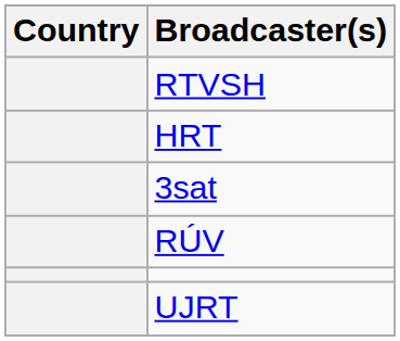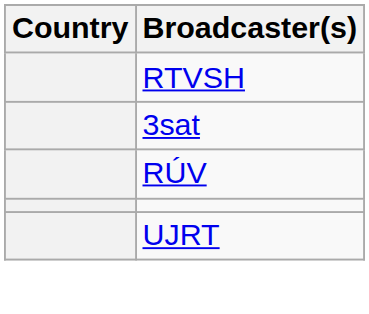 <table class="wikitable plainrowheaders">
 <tr>
 </tr>
 <tr>
 <th scope="col">Country</th>
 <th scope="col">Broadcaster(s)</th>
 </tr>
 <tr>
 <th scope="row"></th>
 <td><a href='#'>RTVSH</a></td>
-</tr>
-<tr>
-<th scope="row"></th>
-<td><a href='#'>HRT</a></td>
 </tr>
 <tr>
 <th scope="row"></th>
 <td><a href='#'>3sat</a></td>
 </tr>
 <tr>
 <th scope="row"></th>
 <td><a href='#'>RÚV</a></td>
 </tr>
 <tr>
 <th scope="row"></th>
 <td></td>
 </tr>
 <tr>
 <th scope="row"></th>
 <td><a href='#'>UJRT</a></td>
 </tr>
 </table>
